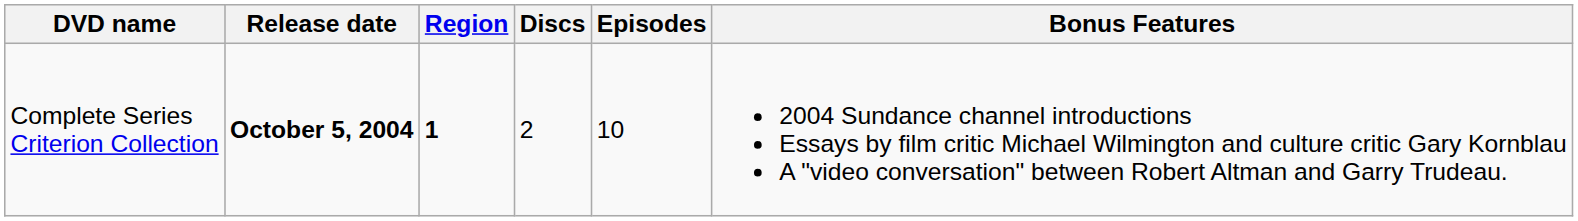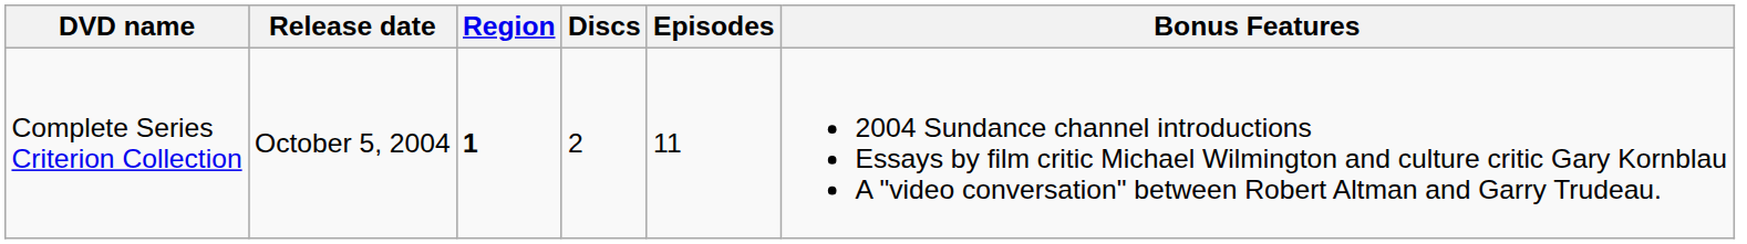 <table class="wikitable">
 <tr>
 <th>DVD name</th>
 <th align="center">Release date</th>
 <th><a href='#'>Region</a></th>
 <th>Discs</th>
 <th>Episodes</th>
 <th>Bonus Features</th>
 </tr>
 <tr>
 <td>Complete Series<br><a href='#'>Criterion Collection</a></td>
-<td><strong>October 5, 2004</strong></td>
+<td>October 5, 2004</td>
 <td><strong>1</strong></td>
 <td>2</td>
-<td>10</td>
+<td>11</td>
 <td><br><ul><li>2004 Sundance channel introductions</li><li>Essays by film critic Michael Wilmington and culture critic Gary Kornblau</li><li>A "video conversation" between Robert Altman and Garry Trudeau.</li></ul></td>
 </tr>
 </table>
